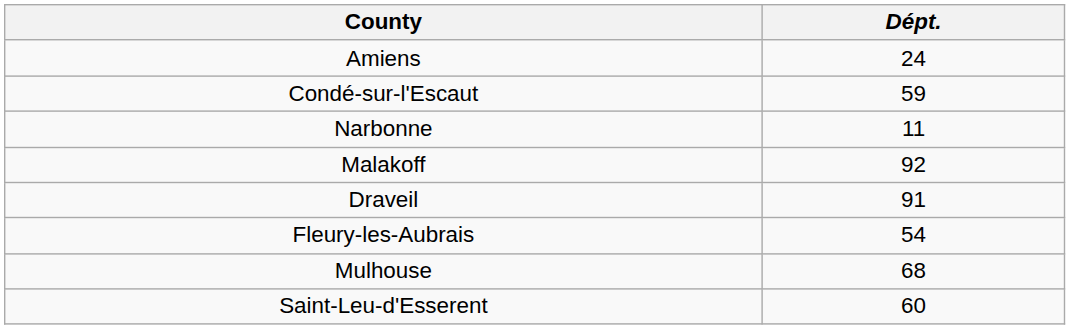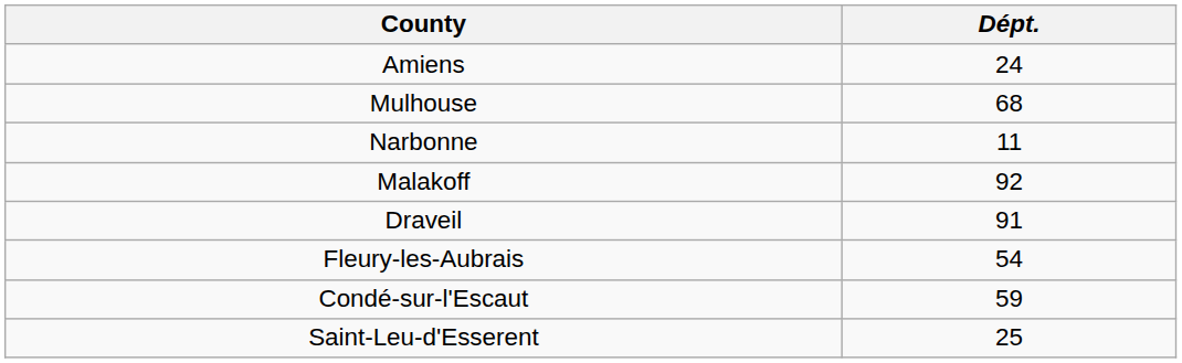 <table class="wikitable collapsible autocollapse" width=60% cellpadding=3 cellspacing=0 border=1 style="border-collapse:collapse"|>
 <tr align=left>
 <th bgcolor=#efefef width=50%>County</th>
 <th data-sort-type="text" !bgcolor=#efefef width=20%><em>Dépt.</em></th>
 </tr>
 <tr --- align=center>
 <td>Amiens</td>
 <td>24</td>
 </tr>
 <tr --- align=center>
-<td>Condé-sur-l'Escaut</td>
-<td>59</td>
+<td>Mulhouse</td>
+<td>68</td>
 </tr>
 <tr --- align=center>
 <td>Narbonne</td>
 <td>11</td>
 </tr>
 <tr --- align=center>
 <td>Malakoff</td>
 <td>92</td>
 </tr>
 <tr --- align=center>
 <td>Draveil</td>
 <td>91</td>
 </tr>
 <tr --- align=center>
 <td>Fleury-les-Aubrais</td>
 <td>54</td>
 </tr>
 <tr --- align=center>
-<td>Mulhouse</td>
-<td>68</td>
+<td>Condé-sur-l'Escaut</td>
+<td>59</td>
 </tr>
 <tr --- align=center>
 <td>Saint-Leu-d'Esserent</td>
-<td>60</td>
+<td>25</td>
 </tr>
 </table>
